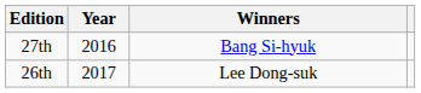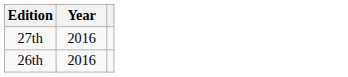 <table class="wikitable" style="text-align: center">
 <tr>
 <th width="50">Edition</th>
 <th width="50">Year</th>
-<th width="250">Winners</th>
 <th></th>
 </tr>
 <tr>
 <td>27th</td>
 <td>2016</td>
-<td><a href='#'>Bang Si-hyuk</a></td>
 <td style="text-align:center"></td>
 </tr>
 <tr>
 <td>26th</td>
-<td>2017</td>
-<td>Lee Dong-suk</td>
+<td>2016</td>
 <td style="text-align:center"></td>
 </tr>
 </table>
